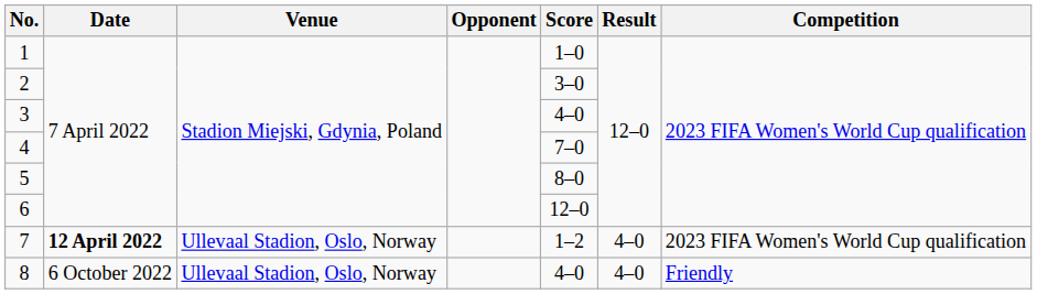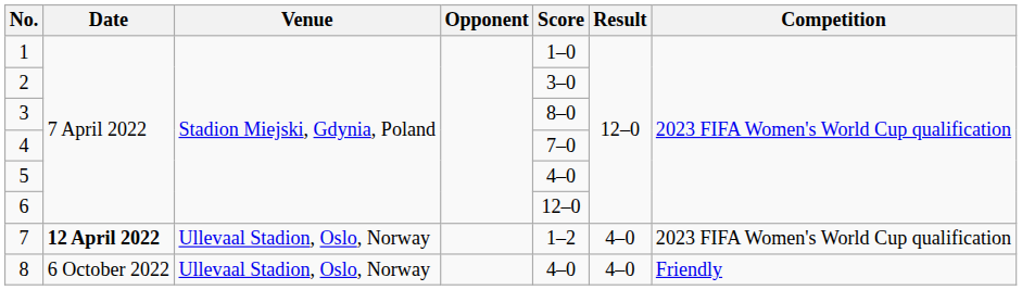 <table class="wikitable sortable">
 <tr>
 <th scope="col">No.</th>
 <th scope="col">Date</th>
 <th scope="col">Venue</th>
 <th scope="col">Opponent</th>
 <th scope="col">Score</th>
 <th scope="col">Result</th>
 <th scope="col">Competition</th>
 </tr>
 <tr>
 <td align="center">1</td>
 <td rowspan="6">7 April 2022</td>
 <td rowspan="6"><a href='#'>Stadion Miejski</a>, <a href='#'>Gdynia</a>, Poland</td>
 <td rowspan="6"></td>
 <td align="center">1–0</td>
 <td rowspan="6" align="center">12–0</td>
 <td rowspan="6"><a href='#'>2023 FIFA Women's World Cup qualification</a></td>
 </tr>
 <tr>
 <td align="center">2</td>
 <td align="center">3–0</td>
 </tr>
 <tr>
 <td align="center">3</td>
-<td align="center">4–0</td>
+<td align="center">8–0</td>
 </tr>
 <tr>
 <td align="center">4</td>
 <td align="center">7–0</td>
 </tr>
 <tr>
 <td align="center">5</td>
-<td align="center">8–0</td>
+<td align="center">4–0</td>
 </tr>
 <tr>
 <td align="center">6</td>
 <td align="center">12–0</td>
 </tr>
 <tr>
 <td align="center">7</td>
 <td><strong>12 April 2022</strong></td>
 <td><a href='#'>Ullevaal Stadion</a>, <a href='#'>Oslo</a>, Norway</td>
 <td></td>
 <td align="center">1–2</td>
 <td align="center">4–0</td>
 <td>2023 FIFA Women's World Cup qualification</td>
 </tr>
 <tr>
 <td align="center">8</td>
 <td>6 October 2022</td>
 <td><a href='#'>Ullevaal Stadion</a>, <a href='#'>Oslo</a>, Norway</td>
 <td></td>
 <td align="center">4–0</td>
 <td align="center">4–0</td>
 <td><a href='#'>Friendly</a></td>
 </tr>
 </table>
